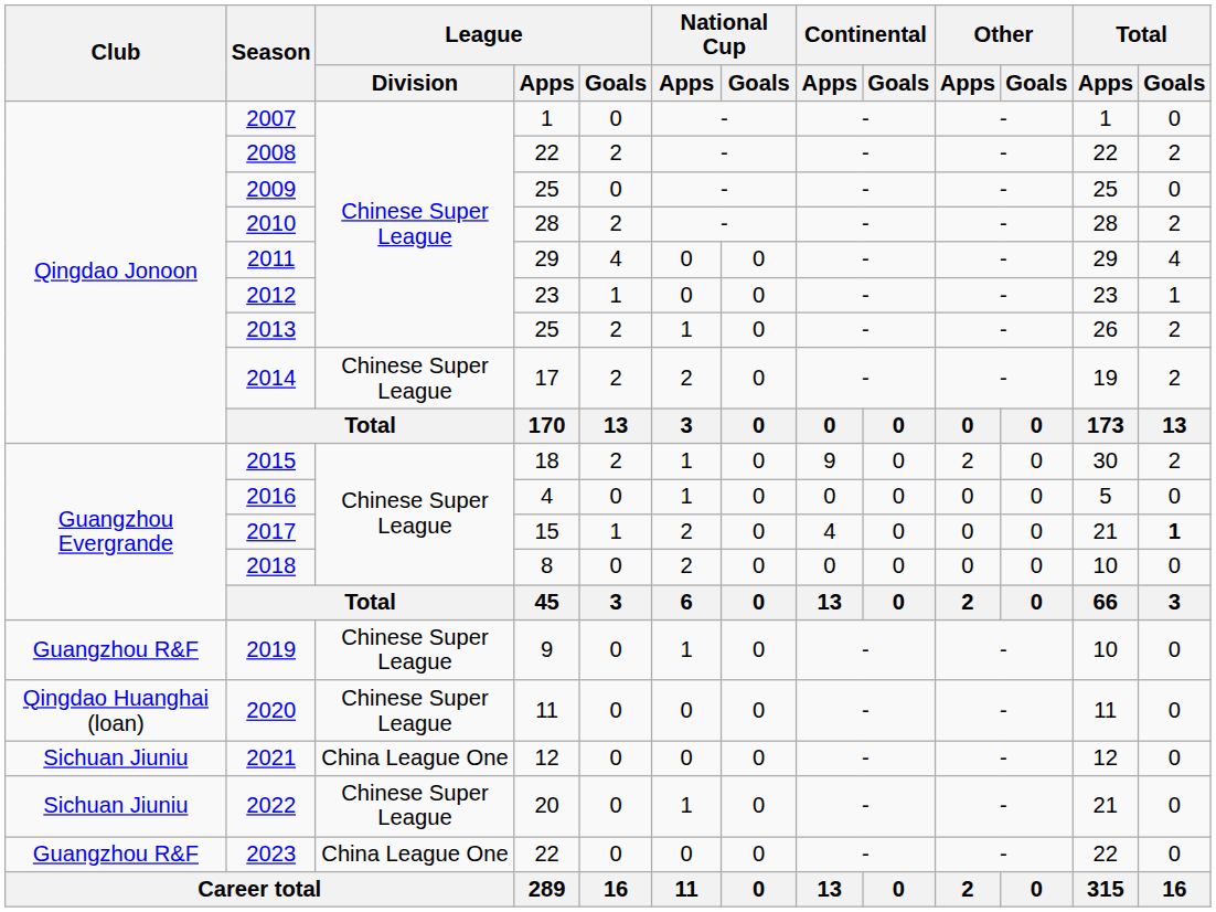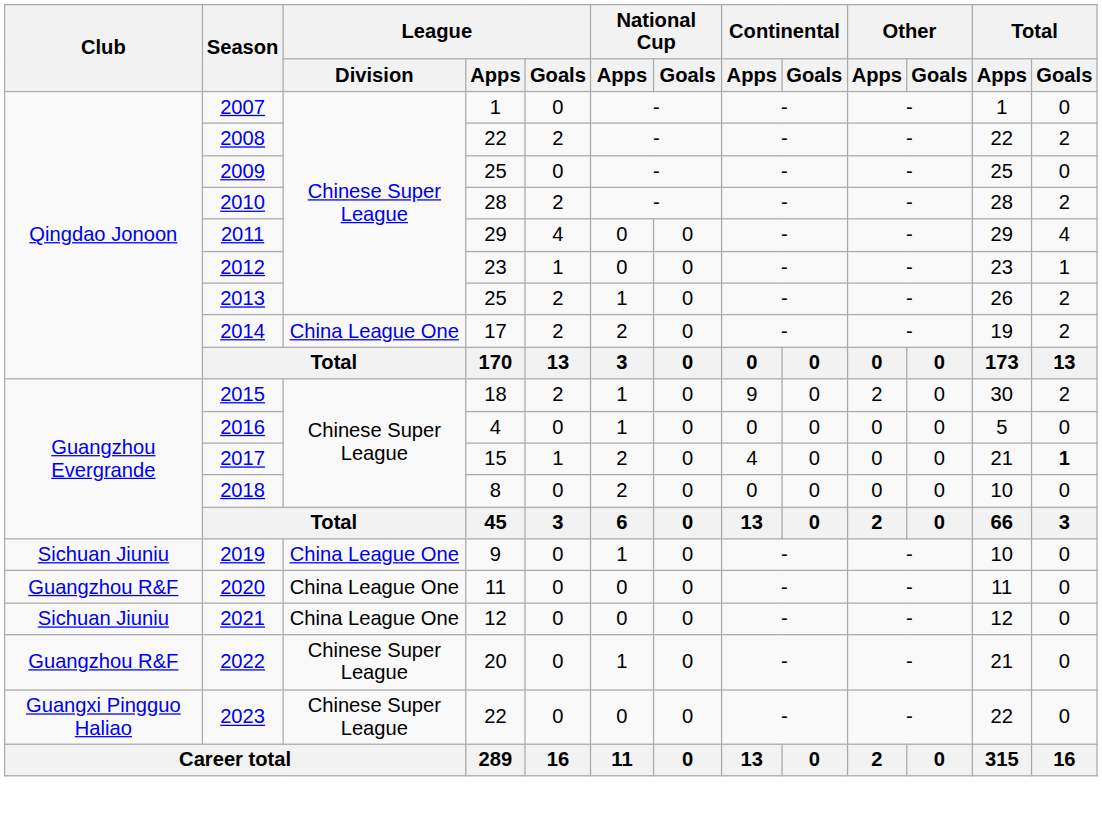 <table class="wikitable" style="text-align: center">
 <tr>
 <th rowspan="2">Club</th>
 <th rowspan="2">Season</th>
 <th colspan="3">League</th>
 <th colspan="2">National Cup</th>
 <th colspan="2">Continental</th>
 <th colspan="2">Other</th>
 <th colspan="2">Total</th>
 </tr>
 <tr>
 <th>Division</th>
 <th>Apps</th>
 <th>Goals</th>
 <th>Apps</th>
 <th>Goals</th>
 <th>Apps</th>
 <th>Goals</th>
 <th>Apps</th>
 <th>Goals</th>
 <th>Apps</th>
 <th>Goals</th>
 </tr>
 <tr>
 <td rowspan="9"><a href='#'>Qingdao Jonoon</a></td>
 <td><a href='#'>2007</a></td>
 <td rowspan="7"><a href='#'>Chinese Super League</a></td>
 <td>1</td>
 <td>0</td>
 <td colspan="2">-</td>
 <td colspan="2">-</td>
 <td colspan="2">-</td>
 <td>1</td>
 <td>0</td>
 </tr>
 <tr>
 <td><a href='#'>2008</a></td>
 <td>22</td>
 <td>2</td>
 <td colspan="2">-</td>
 <td colspan="2">-</td>
 <td colspan="2">-</td>
 <td>22</td>
 <td>2</td>
 </tr>
 <tr>
 <td><a href='#'>2009</a></td>
 <td>25</td>
 <td>0</td>
 <td colspan="2">-</td>
 <td colspan="2">-</td>
 <td colspan="2">-</td>
 <td>25</td>
 <td>0</td>
 </tr>
 <tr>
 <td><a href='#'>2010</a></td>
 <td>28</td>
 <td>2</td>
 <td colspan="2">-</td>
 <td colspan="2">-</td>
 <td colspan="2">-</td>
 <td>28</td>
 <td>2</td>
 </tr>
 <tr>
 <td><a href='#'>2011</a></td>
 <td>29</td>
 <td>4</td>
 <td>0</td>
 <td>0</td>
 <td colspan="2">-</td>
 <td colspan="2">-</td>
 <td>29</td>
 <td>4</td>
 </tr>
 <tr>
 <td><a href='#'>2012</a></td>
 <td>23</td>
 <td>1</td>
 <td>0</td>
 <td>0</td>
 <td colspan="2">-</td>
 <td colspan="2">-</td>
 <td>23</td>
 <td>1</td>
 </tr>
 <tr>
 <td><a href='#'>2013</a></td>
 <td>25</td>
 <td>2</td>
 <td>1</td>
 <td>0</td>
 <td colspan="2">-</td>
 <td colspan="2">-</td>
 <td>26</td>
 <td>2</td>
 </tr>
 <tr>
 <td><a href='#'>2014</a></td>
-<td>Chinese Super League</td>
+<td><a href='#'>China League One</a></td>
 <td>17</td>
 <td>2</td>
 <td>2</td>
 <td>0</td>
 <td colspan="2">-</td>
 <td colspan="2">-</td>
 <td>19</td>
 <td>2</td>
 </tr>
 <tr>
 <th colspan="2"><strong>Total</strong></th>
 <th>170</th>
 <th>13</th>
 <th>3</th>
 <th>0</th>
 <th>0</th>
 <th>0</th>
 <th>0</th>
 <th>0</th>
 <th>173</th>
 <th>13</th>
 </tr>
 <tr>
 <td rowspan="5"><a href='#'>Guangzhou Evergrande</a></td>
 <td><a href='#'>2015</a></td>
 <td rowspan="4">Chinese Super League</td>
 <td>18</td>
 <td>2</td>
 <td>1</td>
 <td>0</td>
 <td>9</td>
 <td>0</td>
 <td>2</td>
 <td>0</td>
 <td>30</td>
 <td>2</td>
 </tr>
 <tr>
 <td><a href='#'>2016</a></td>
 <td>4</td>
 <td>0</td>
 <td>1</td>
 <td>0</td>
 <td>0</td>
 <td>0</td>
 <td>0</td>
 <td>0</td>
 <td>5</td>
 <td>0</td>
 </tr>
 <tr>
 <td><a href='#'>2017</a></td>
 <td>15</td>
 <td>1</td>
 <td>2</td>
 <td>0</td>
 <td>4</td>
 <td>0</td>
 <td>0</td>
 <td>0</td>
 <td>21</td>
 <td><strong>1</strong></td>
 </tr>
 <tr>
 <td><a href='#'>2018</a></td>
 <td>8</td>
 <td>0</td>
 <td>2</td>
 <td>0</td>
 <td>0</td>
 <td>0</td>
 <td>0</td>
 <td>0</td>
 <td>10</td>
 <td>0</td>
 </tr>
 <tr>
 <th colspan="2"><strong>Total</strong></th>
 <th>45</th>
 <th>3</th>
 <th>6</th>
 <th>0</th>
 <th>13</th>
 <th>0</th>
 <th>2</th>
 <th>0</th>
 <th>66</th>
 <th>3</th>
 </tr>
 <tr>
-<td rowspan="1"><a href='#'>Guangzhou R&F</a></td>
+<td><a href='#'>Sichuan Jiuniu</a></td>
 <td><a href='#'>2019</a></td>
-<td>Chinese Super League</td>
+<td><a href='#'>China League One</a></td>
 <td>9</td>
 <td>0</td>
 <td>1</td>
 <td>0</td>
 <td colspan="2">-</td>
 <td colspan="2">-</td>
 <td>10</td>
 <td>0</td>
 </tr>
 <tr>
-<td><a href='#'>Qingdao Huanghai</a> (loan)</td>
+<td rowspan="1"><a href='#'>Guangzhou R&F</a></td>
 <td><a href='#'>2020</a></td>
-<td>Chinese Super League</td>
+<td>China League One</td>
 <td>11</td>
 <td>0</td>
 <td>0</td>
 <td>0</td>
 <td colspan="2">-</td>
 <td colspan="2">-</td>
 <td>11</td>
 <td>0</td>
 </tr>
 <tr>
 <td><a href='#'>Sichuan Jiuniu</a></td>
 <td><a href='#'>2021</a></td>
 <td>China League One</td>
 <td>12</td>
 <td>0</td>
 <td>0</td>
 <td>0</td>
 <td colspan="2">-</td>
 <td colspan="2">-</td>
 <td>12</td>
 <td>0</td>
 </tr>
 <tr>
-<td><a href='#'>Sichuan Jiuniu</a></td>
+<td rowspan="1"><a href='#'>Guangzhou R&F</a></td>
 <td><a href='#'>2022</a></td>
 <td>Chinese Super League</td>
 <td>20</td>
 <td>0</td>
 <td>1</td>
 <td>0</td>
 <td colspan="2">-</td>
 <td colspan="2">-</td>
 <td>21</td>
 <td>0</td>
 </tr>
 <tr>
-<td rowspan="1"><a href='#'>Guangzhou R&F</a></td>
+<td><a href='#'>Guangxi Pingguo Haliao</a></td>
 <td><a href='#'>2023</a></td>
-<td>China League One</td>
+<td>Chinese Super League</td>
 <td>22</td>
 <td>0</td>
 <td>0</td>
 <td>0</td>
 <td colspan="2">-</td>
 <td colspan="2">-</td>
 <td>22</td>
 <td>0</td>
 </tr>
 <tr>
 <th colspan=3>Career total</th>
 <th>289</th>
 <th>16</th>
 <th>11</th>
 <th>0</th>
 <th>13</th>
 <th>0</th>
 <th>2</th>
 <th>0</th>
 <th>315</th>
 <th>16</th>
 </tr>
 </table>
